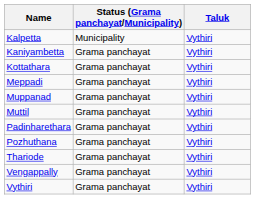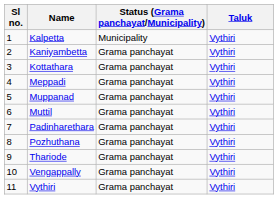 <table class="wikitable sortable" style="font-size: 95%;">
 <tr>
+<th width="30px">Sl no.</th>
 <th width="100px">Name</th>
 <th width="130px">Status (<a href='#'>Grama panchayat</a>/<a href='#'>Municipality</a>)</th>
 <th width="100px"><a href='#'>Taluk</a></th>
 </tr>
 <tr>
+<td>1</td>
 <td><a href='#'>Kalpetta</a></td>
 <td>Municipality</td>
 <td><a href='#'>Vythiri</a></td>
 </tr>
 <tr>
+<td>2</td>
 <td><a href='#'>Kaniyambetta</a></td>
 <td>Grama panchayat</td>
 <td><a href='#'>Vythiri</a></td>
 </tr>
 <tr>
+<td>3</td>
 <td><a href='#'>Kottathara</a></td>
 <td>Grama panchayat</td>
 <td><a href='#'>Vythiri</a></td>
 </tr>
 <tr>
+<td>4</td>
 <td><a href='#'>Meppadi</a></td>
 <td>Grama panchayat</td>
 <td><a href='#'>Vythiri</a></td>
 </tr>
 <tr>
+<td>5</td>
 <td><a href='#'>Muppanad</a></td>
 <td>Grama panchayat</td>
 <td><a href='#'>Vythiri</a></td>
 </tr>
 <tr>
+<td>6</td>
 <td><a href='#'>Muttil</a></td>
 <td>Grama panchayat</td>
 <td><a href='#'>Vythiri</a></td>
 </tr>
 <tr>
+<td>7</td>
 <td><a href='#'>Padinharethara</a></td>
 <td>Grama panchayat</td>
 <td><a href='#'>Vythiri</a></td>
 </tr>
 <tr>
+<td>8</td>
 <td><a href='#'>Pozhuthana</a></td>
 <td>Grama panchayat</td>
 <td><a href='#'>Vythiri</a></td>
 </tr>
 <tr>
+<td>9</td>
 <td><a href='#'>Thariode</a></td>
 <td>Grama panchayat</td>
 <td><a href='#'>Vythiri</a></td>
 </tr>
 <tr>
+<td>10</td>
 <td><a href='#'>Vengappally</a></td>
 <td>Grama panchayat</td>
 <td><a href='#'>Vythiri</a></td>
 </tr>
 <tr>
+<td>11</td>
 <td><a href='#'>Vythiri</a></td>
 <td>Grama panchayat</td>
 <td><a href='#'>Vythiri</a></td>
 </tr>
 </table>
